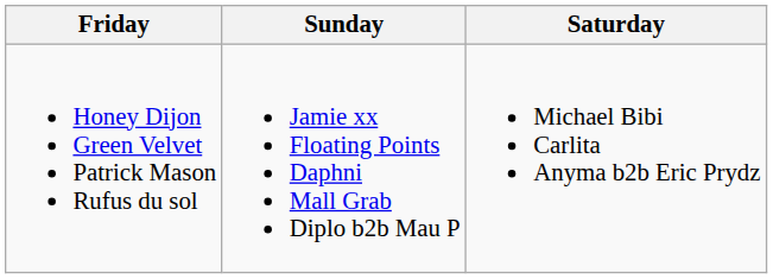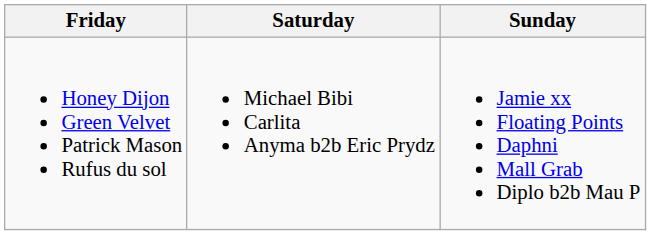 <table class="wikitable">
 <tr>
 <th>Friday</th>
+<th>Saturday</th>
 <th>Sunday</th>
-<th>Saturday</th>
 </tr>
 <tr valign="top">
 <td><br><ul><li><a href='#'>Honey Dijon</a></li><li><a href='#'>Green Velvet</a></li><li>Patrick Mason</li><li>Rufus du sol</li></ul></td>
+<td><br><ul><li>Michael Bibi</li><li>Carlita</li><li>Anyma b2b Eric Prydz</li></ul></td>
 <td><br><ul><li><a href='#'>Jamie xx</a></li><li><a href='#'>Floating Points</a></li><li><a href='#'>Daphni</a></li><li><a href='#'>Mall Grab</a></li><li>Diplo b2b Mau P</li></ul></td>
-<td><br><ul><li>Michael Bibi</li><li>Carlita</li><li>Anyma b2b Eric Prydz</li></ul></td>
 </tr>
 </table>
